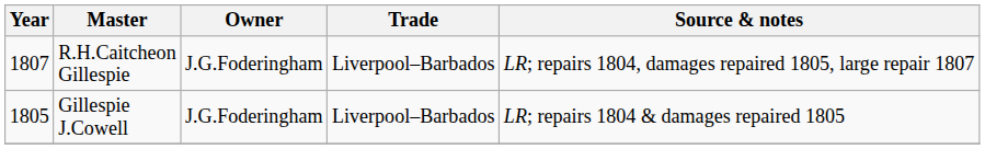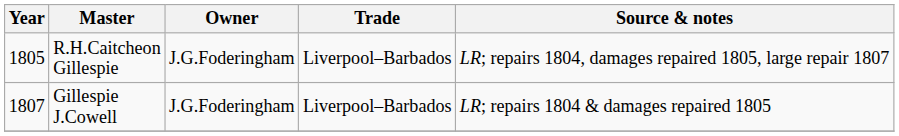 <table class=" wikitable">
 <tr>
 <th>Year</th>
 <th>Master</th>
 <th>Owner</th>
 <th>Trade</th>
 <th>Source & notes</th>
 </tr>
 <tr>
-<td>1807</td>
+<td>1805</td>
 <td>R.H.Caitcheon<br>Gillespie</td>
 <td>J.G.Foderingham</td>
 <td>Liverpool–Barbados</td>
 <td><em>LR</em>; repairs 1804, damages repaired 1805, large repair 1807</td>
 </tr>
 <tr>
-<td>1805</td>
+<td>1807</td>
 <td>Gillespie<br>J.Cowell</td>
 <td>J.G.Foderingham</td>
 <td>Liverpool–Barbados</td>
 <td><em>LR</em>; repairs 1804 & damages repaired 1805</td>
 </tr>
 <tr>
 </tr>
 </table>
